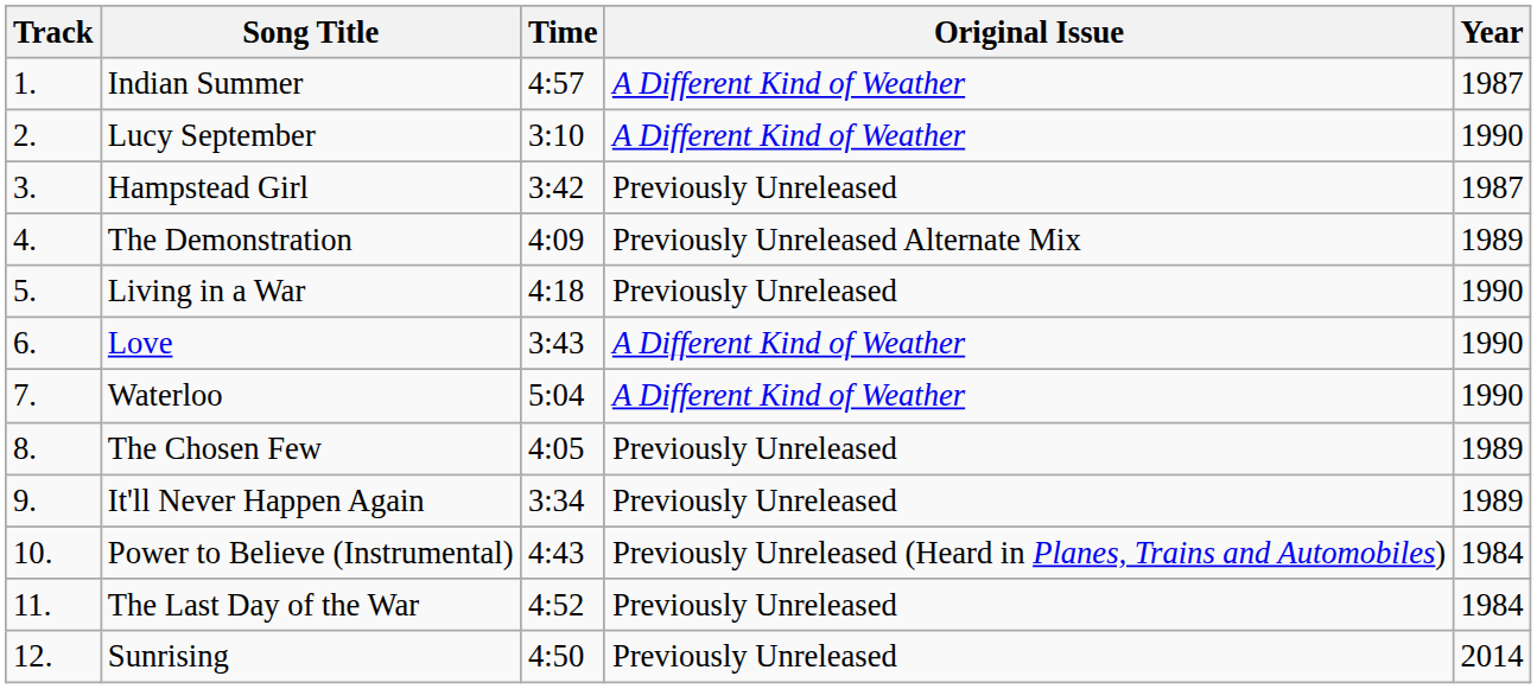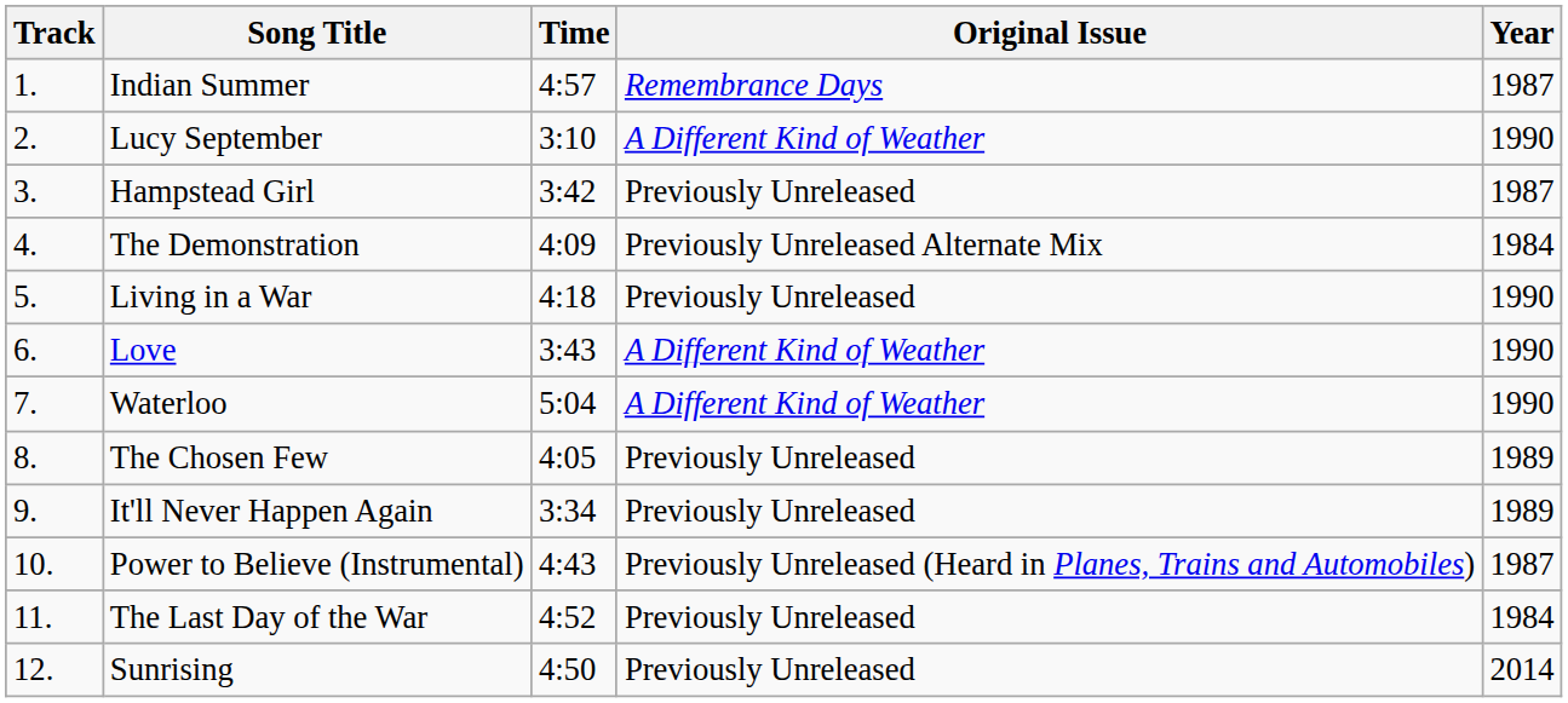 <table class="wikitable" style="font-size:95%;">
 <tr>
 <th>Track</th>
 <th>Song Title</th>
 <th>Time</th>
 <th>Original Issue</th>
 <th>Year</th>
 </tr>
 <tr>
 <td>1.</td>
 <td>Indian Summer</td>
 <td>4:57</td>
-<td><em><a href='#'>A Different Kind of Weather</a></em></td>
+<td><em><a href='#'>Remembrance Days</a></em></td>
 <td>1987</td>
 </tr>
 <tr>
 <td>2.</td>
 <td>Lucy September</td>
 <td>3:10</td>
 <td><em><a href='#'>A Different Kind of Weather</a></em></td>
 <td>1990</td>
 </tr>
 <tr>
 <td>3.</td>
 <td>Hampstead Girl</td>
 <td>3:42</td>
 <td>Previously Unreleased</td>
 <td>1987</td>
 </tr>
 <tr>
 <td>4.</td>
 <td>The Demonstration</td>
 <td>4:09</td>
 <td>Previously Unreleased Alternate  Mix</td>
-<td>1989</td>
+<td>1984</td>
 </tr>
 <tr>
 <td>5.</td>
 <td>Living in a War</td>
 <td>4:18</td>
 <td>Previously Unreleased</td>
 <td>1990</td>
 </tr>
 <tr>
 <td>6.</td>
 <td><a href='#'>Love</a></td>
 <td>3:43</td>
 <td><em><a href='#'>A Different Kind of Weather</a></em></td>
 <td>1990</td>
 </tr>
 <tr>
 <td>7.</td>
 <td>Waterloo</td>
 <td>5:04</td>
 <td><em><a href='#'>A Different Kind of Weather</a></em></td>
 <td>1990</td>
 </tr>
 <tr>
 <td>8.</td>
 <td>The Chosen Few</td>
 <td>4:05</td>
 <td>Previously Unreleased</td>
 <td>1989</td>
 </tr>
 <tr>
 <td>9.</td>
 <td>It'll Never Happen Again</td>
 <td>3:34</td>
 <td>Previously Unreleased</td>
 <td>1989</td>
 </tr>
 <tr>
 <td>10.</td>
 <td>Power to Believe (Instrumental)</td>
 <td>4:43</td>
 <td>Previously Unreleased (Heard in <em><a href='#'>Planes, Trains and Automobiles</a></em>)</td>
-<td>1984</td>
+<td>1987</td>
 </tr>
 <tr>
 <td>11.</td>
 <td>The Last Day of the War</td>
 <td>4:52</td>
 <td>Previously Unreleased</td>
 <td>1984</td>
 </tr>
 <tr>
 <td>12.</td>
 <td>Sunrising</td>
 <td>4:50</td>
 <td>Previously Unreleased</td>
 <td>2014</td>
 </tr>
 </table>
